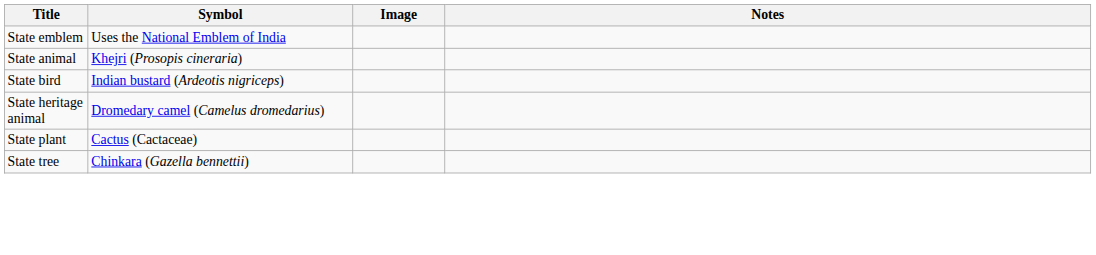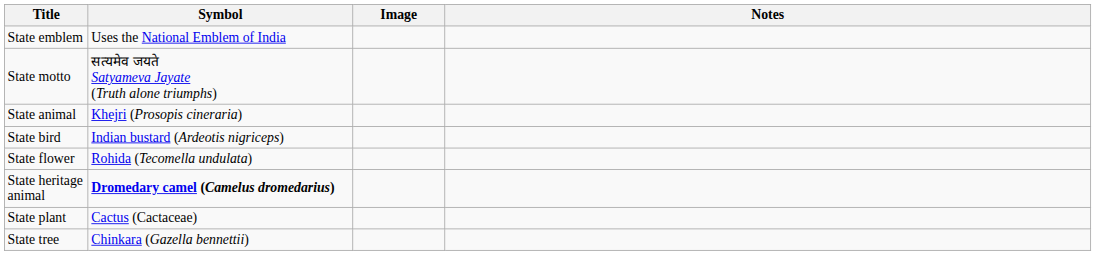 <table class="wikitable" style="width: 100%;">
 <tr>
 <th width=90>Title</th>
 <th style="width:300px;">Symbol</th>
 <th width=100>Image</th>
 <th>Notes</th>
 </tr>
 <tr>
 <td>State emblem</td>
 <td>Uses the <a href='#'>National Emblem of India</a></td>
+<td></td>
+<td></td>
+</tr>
+<tr>
+<td>State motto</td>
+<td>सत्यमेव जयते<br> <em><a href='#'>Satyameva Jayate</a></em><br> (<em>Truth alone triumphs</em>)</td>
 <td></td>
 <td></td>
 </tr>
 <tr>
 <td>State animal</td>
 <td><a href='#'>Khejri</a> (<em>Prosopis cineraria</em>)</td>
 <td style="text-align:center;"></td>
 <td></td>
 </tr>
 <tr>
 <td>State bird</td>
 <td><a href='#'>Indian bustard</a> (<em>Ardeotis nigriceps</em>)</td>
 <td style="text-align:center;"></td>
 <td></td>
 </tr>
 <tr>
+<td>State flower</td>
+<td><a href='#'>Rohida</a> (<em>Tecomella undulata</em>)</td>
+<td style="text-align:center;"></td>
+<td></td>
+</tr>
+<tr>
 <td>State heritage animal</td>
-<td><a href='#'>Dromedary camel</a> (<em>Camelus dromedarius</em>)</td>
+<td><strong><a href='#'>Dromedary camel</a> (<em>Camelus dromedarius</em>)</strong></td>
 <td style="text-align:center;"></td>
 <td></td>
 </tr>
 <tr>
 <td>State plant</td>
 <td><a href='#'>Cactus</a> (Cactaceae)</td>
 <td></td>
 <td></td>
 </tr>
 <tr>
 <td>State tree</td>
 <td><a href='#'>Chinkara</a> (<em>Gazella bennettii</em>)</td>
 <td style="text-align:center;"></td>
 <td></td>
 </tr>
 </table>
